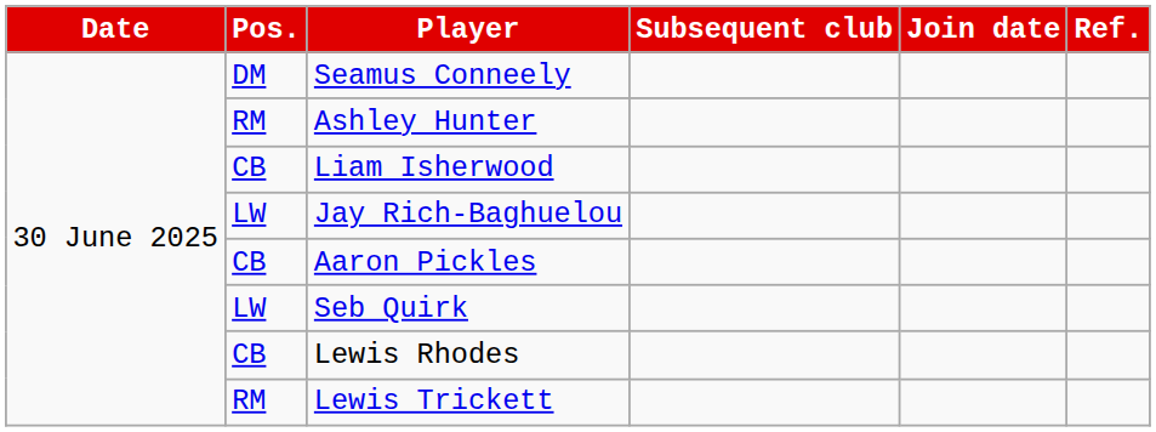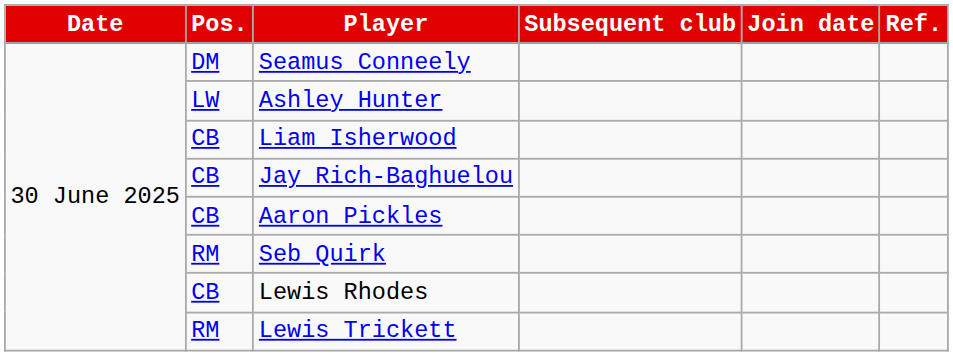 <table class="wikitable plainrowheaders sortable">
 <tr>
 <th style="color:#ffffff; background:#E00000;">Date</th>
 <th style="color:#ffffff; background:#E00000;">Pos.</th>
 <th style="color:#ffffff; background:#E00000;">Player</th>
 <th style="color:#ffffff; background:#E00000;">Subsequent club</th>
 <th style="color:#ffffff; background:#E00000;">Join date</th>
 <th style="color:#ffffff; background:#E00000;">Ref.</th>
 </tr>
 <tr>
 <td rowspan="8">30 June 2025</td>
 <td><a href='#'>DM</a></td>
 <td> <a href='#'>Seamus Conneely</a></td>
 <td></td>
 <td></td>
 <td></td>
 </tr>
 <tr>
-<td><a href='#'>RM</a></td>
+<td><a href='#'>LW</a></td>
 <td> <a href='#'>Ashley Hunter</a></td>
 <td></td>
 <td></td>
 <td></td>
 </tr>
 <tr>
 <td><a href='#'>CB</a></td>
 <td> <a href='#'>Liam Isherwood</a></td>
 <td></td>
 <td></td>
 <td></td>
 </tr>
 <tr>
-<td><a href='#'>LW</a></td>
+<td><a href='#'>CB</a></td>
 <td> <a href='#'>Jay Rich-Baghuelou</a></td>
 <td></td>
 <td></td>
 <td></td>
 </tr>
 <tr>
 <td><a href='#'>CB</a></td>
 <td> <a href='#'>Aaron Pickles</a></td>
 <td></td>
 <td></td>
 <td></td>
 </tr>
 <tr>
-<td><a href='#'>LW</a></td>
+<td><a href='#'>RM</a></td>
 <td> <a href='#'>Seb Quirk</a></td>
 <td></td>
 <td></td>
 <td></td>
 </tr>
 <tr>
 <td><a href='#'>CB</a></td>
 <td> Lewis Rhodes</td>
 <td></td>
 <td></td>
 <td></td>
 </tr>
 <tr>
 <td><a href='#'>RM</a></td>
 <td> <a href='#'>Lewis Trickett</a></td>
 <td></td>
 <td></td>
 <td></td>
 </tr>
 </table>
